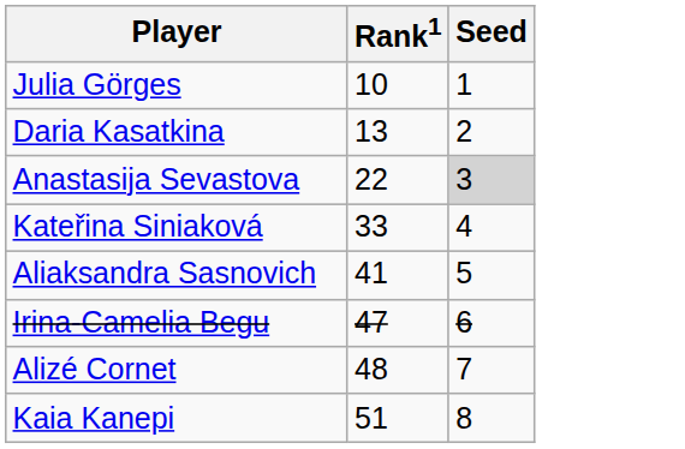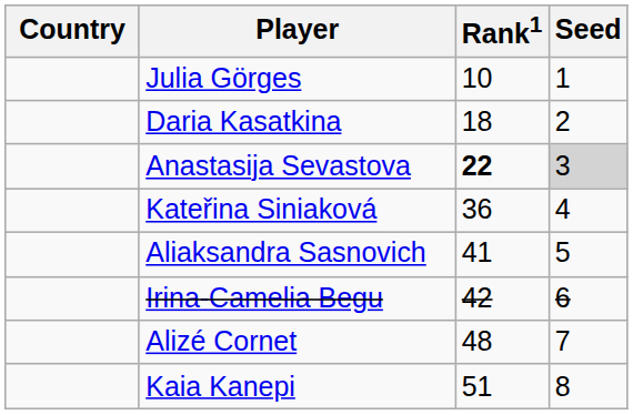 <table class="sortable wikitable">
 <tr>
+<th width="70">Country</th>
 <th width="175">Player</th>
 <th>Rank<sup>1</sup></th>
 <th>Seed</th>
 </tr>
 <tr>
+<td></td>
 <td><a href='#'>Julia Görges</a></td>
 <td>10</td>
 <td>1</td>
 </tr>
 <tr>
+<td></td>
 <td><a href='#'>Daria Kasatkina</a></td>
-<td>13</td>
+<td>18</td>
 <td>2</td>
 </tr>
 <tr>
+<td></td>
 <td><a href='#'>Anastasija Sevastova</a></td>
-<td>22</td>
+<td><strong>22</strong></td>
 <td style="background: lightgrey;">3</td>
 </tr>
 <tr>
+<td></td>
 <td><a href='#'>Kateřina Siniaková</a></td>
-<td>33</td>
+<td>36</td>
 <td>4</td>
 </tr>
 <tr>
+<td></td>
 <td><a href='#'>Aliaksandra Sasnovich</a></td>
 <td>41</td>
 <td>5</td>
 </tr>
 <tr>
+<td><s></s></td>
 <td><s><a href='#'>Irina-Camelia Begu</a></s></td>
-<td><s>47</s></td>
+<td><s>42</s></td>
 <td><s>6</s></td>
 </tr>
 <tr>
+<td></td>
 <td><a href='#'>Alizé Cornet</a></td>
 <td>48</td>
 <td>7</td>
 </tr>
 <tr>
+<td></td>
 <td><a href='#'>Kaia Kanepi</a></td>
 <td>51</td>
 <td>8</td>
 </tr>
 </table>
